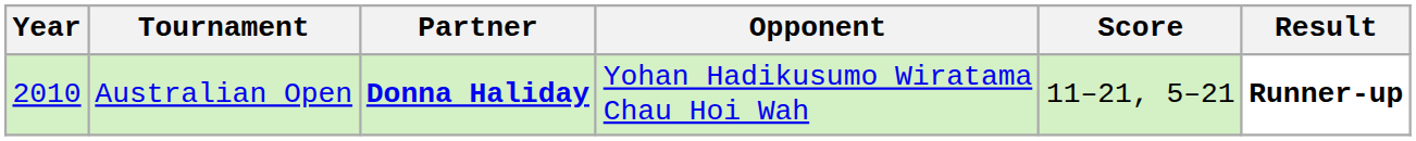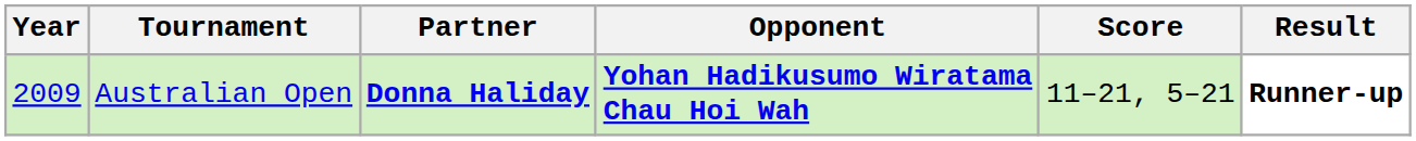 <table class="sortable wikitable" style="font-size: 90%;">
 <tr>
 <th>Year</th>
 <th>Tournament</th>
 <th>Partner</th>
 <th>Opponent</th>
 <th>Score</th>
 <th>Result</th>
 </tr>
 <tr style="background:#D4F1C5">
-<td align="center"><a href='#'>2010</a></td>
+<td align="center"><a href='#'>2009</a></td>
 <td align="left"><a href='#'>Australian Open</a></td>
 <td align="left"><strong> <a href='#'>Donna Haliday</a></strong></td>
-<td align="left"> <a href='#'>Yohan Hadikusumo Wiratama</a> <br>  <a href='#'>Chau Hoi Wah</a></td>
+<td align="left"><strong> <a href='#'>Yohan Hadikusumo Wiratama</a> <br>  <a href='#'>Chau Hoi Wah</a></strong></td>
 <td align="left">11–21, 5–21</td>
 <td style="text-align:left; background:white"> <strong>Runner-up</strong></td>
 </tr>
 </table>
